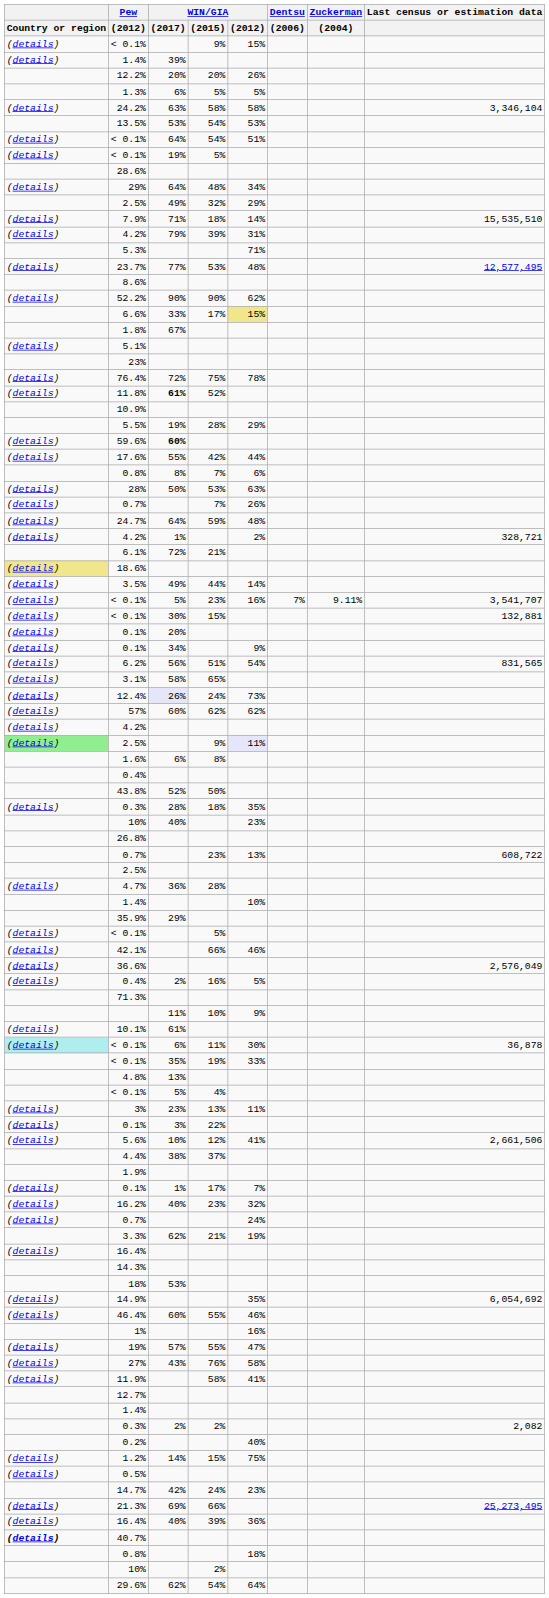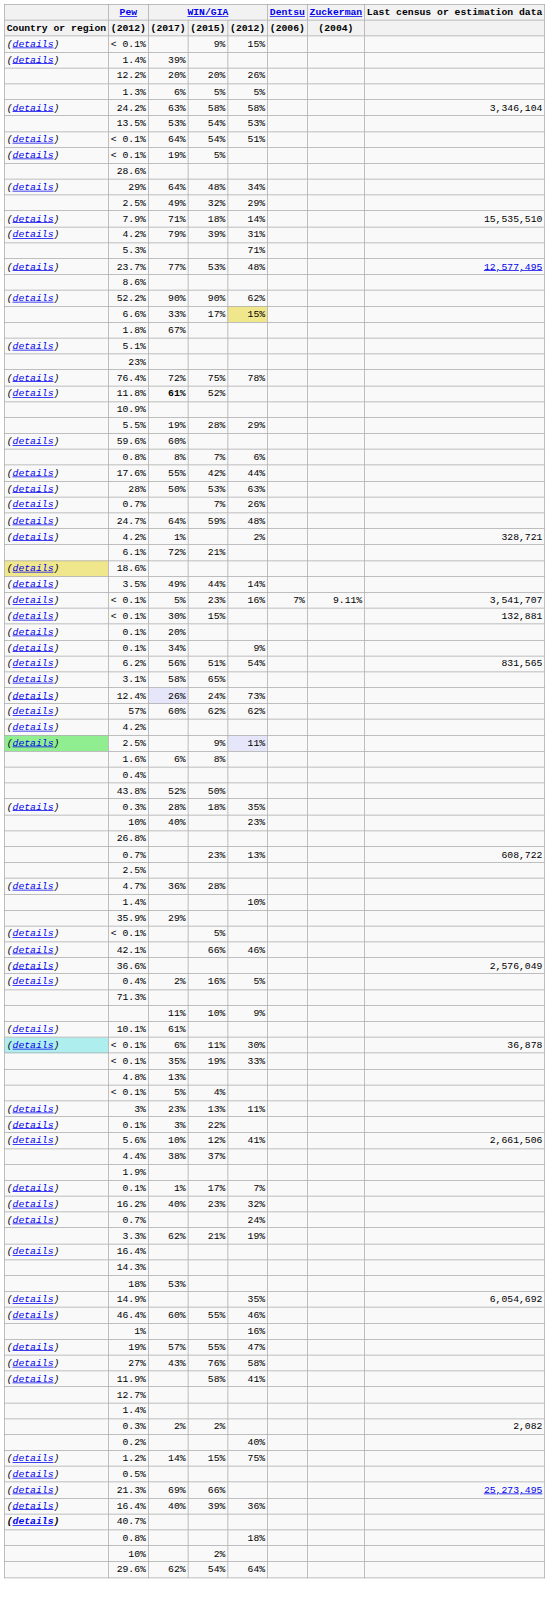 <table class="wikitable sortable" style="text-align:right;">
 <tr>
 <th></th>
 <th><a href='#'>Pew</a></th>
 <th colspan=3><a href='#'>WIN/GIA</a></th>
 <th><a href='#'>Dentsu</a></th>
 <th><a href='#'>Zuckerman</a></th>
 <th>Last census or estimation data</th>
 </tr>
 <tr>
 <th>Country or region</th>
 <th>(2012)</th>
 <th>(2017)</th>
 <th>(2015)</th>
 <th>(2012)</th>
 <th>(2006)</th>
 <th>(2004)</th>
 <th></th>
 </tr>
 <tr>
 <td align="left"> <em>(<a href='#'>details</a>)</em></td>
 <td>< 0.1%</td>
 <td></td>
 <td>9%</td>
 <td>15%</td>
 <td></td>
 <td></td>
 <td></td>
 </tr>
 <tr>
 <td align="left"> <em>(<a href='#'>details</a>)</em></td>
 <td>1.4%</td>
 <td>39%</td>
 <td></td>
 <td></td>
 <td></td>
 <td></td>
 <td></td>
 </tr>
 <tr>
 <td align="left"></td>
 <td>12.2%</td>
 <td>20%</td>
 <td>20%</td>
 <td>26%</td>
 <td></td>
 <td></td>
 <td></td>
 </tr>
 <tr>
 <td align="left"></td>
 <td>1.3%</td>
 <td>6%</td>
 <td>5%</td>
 <td>5%</td>
 <td></td>
 <td></td>
 <td></td>
 </tr>
 <tr>
 <td align="left"> <em>(<a href='#'>details</a>)</em></td>
 <td>24.2%</td>
 <td>63%</td>
 <td>58%</td>
 <td>58%</td>
 <td></td>
 <td></td>
 <td>3,346,104</td>
 </tr>
 <tr>
 <td align="left"></td>
 <td>13.5%</td>
 <td>53%</td>
 <td>54%</td>
 <td>53%</td>
 <td></td>
 <td></td>
 <td></td>
 </tr>
 <tr>
 <td align="left"> <em>(<a href='#'>details</a>)</em></td>
 <td>< 0.1%</td>
 <td>64%</td>
 <td>54%</td>
 <td>51%</td>
 <td></td>
 <td></td>
 <td></td>
 </tr>
 <tr>
 <td align="left"> <em>(<a href='#'>details</a>)</em></td>
 <td>< 0.1%</td>
 <td>19%</td>
 <td>5%</td>
 <td></td>
 <td></td>
 <td></td>
 <td></td>
 </tr>
 <tr>
 <td align="left"></td>
 <td>28.6%</td>
 <td></td>
 <td></td>
 <td></td>
 <td></td>
 <td></td>
 <td></td>
 </tr>
 <tr>
 <td align="left"> <em>(<a href='#'>details</a>)</em></td>
 <td>29%</td>
 <td>64%</td>
 <td>48%</td>
 <td>34%</td>
 <td></td>
 <td></td>
 <td></td>
 </tr>
 <tr>
 <td align="left"></td>
 <td>2.5%</td>
 <td>49%</td>
 <td>32%</td>
 <td>29%</td>
 <td></td>
 <td></td>
 <td></td>
 </tr>
 <tr>
 <td align="left"> <em>(<a href='#'>details</a>)</em></td>
 <td>7.9%</td>
 <td>71%</td>
 <td>18%</td>
 <td>14%</td>
 <td></td>
 <td></td>
 <td>15,535,510</td>
 </tr>
 <tr>
 <td align="left"> <em>(<a href='#'>details</a>)</em></td>
 <td>4.2%</td>
 <td>79%</td>
 <td>39%</td>
 <td>31%</td>
 <td></td>
 <td></td>
 <td></td>
 </tr>
 <tr>
 <td align="left"></td>
 <td>5.3%</td>
 <td></td>
 <td></td>
 <td>71%</td>
 <td></td>
 <td></td>
 <td></td>
 </tr>
 <tr>
 <td align="left"> <em>(<a href='#'>details</a>)</em></td>
 <td>23.7%</td>
 <td>77%</td>
 <td>53%</td>
 <td>48%</td>
 <td></td>
 <td></td>
 <td><a href='#'>12,577,495</a></td>
 </tr>
 <tr>
 <td align="left"></td>
 <td>8.6%</td>
 <td></td>
 <td></td>
 <td></td>
 <td></td>
 <td></td>
 <td></td>
 </tr>
 <tr>
 <td align="left"> <em>(<a href='#'>details</a>)</em></td>
 <td>52.2%</td>
 <td>90%</td>
 <td>90%</td>
 <td>62%</td>
 <td></td>
 <td></td>
 <td></td>
 </tr>
 <tr>
 <td align="left"></td>
 <td>6.6%</td>
 <td>33%</td>
 <td>17%</td>
 <td style="background: khaki;">15%</td>
 <td></td>
 <td></td>
 <td></td>
 </tr>
 <tr>
 <td align="left"></td>
 <td>1.8%</td>
 <td>67%</td>
 <td></td>
 <td></td>
 <td></td>
 <td></td>
 <td></td>
 </tr>
 <tr>
 <td align="left"> <em>(<a href='#'>details</a>)</em></td>
 <td>5.1%</td>
 <td></td>
 <td></td>
 <td></td>
 <td></td>
 <td></td>
 <td></td>
 </tr>
 <tr>
 <td align="left"></td>
 <td>23%</td>
 <td></td>
 <td></td>
 <td></td>
 <td></td>
 <td></td>
 <td></td>
 </tr>
 <tr>
 <td align="left"> <em>(<a href='#'>details</a>)</em></td>
 <td>76.4%</td>
 <td>72%</td>
 <td>75%</td>
 <td>78%</td>
 <td></td>
 <td></td>
 <td></td>
 </tr>
 <tr>
 <td align="left"> <em>(<a href='#'>details</a>)</em></td>
 <td>11.8%</td>
 <td><strong>61%</strong></td>
 <td>52%</td>
 <td></td>
 <td></td>
 <td></td>
 <td></td>
 </tr>
 <tr>
 <td align="left"></td>
 <td>10.9%</td>
 <td></td>
 <td></td>
 <td></td>
 <td></td>
 <td></td>
 <td></td>
 </tr>
 <tr>
 <td align="left"></td>
 <td>5.5%</td>
 <td>19%</td>
 <td>28%</td>
 <td>29%</td>
 <td></td>
 <td></td>
 <td></td>
 </tr>
 <tr>
 <td align="left"> <em>(<a href='#'>details</a>)</em></td>
 <td>59.6%</td>
-<td><strong>60%</strong></td>
+<td>60%</td>
 <td></td>
 <td></td>
+<td></td>
+<td></td>
+<td></td>
+</tr>
+<tr>
+<td align="left"></td>
+<td>0.8%</td>
+<td>8%</td>
+<td>7%</td>
+<td>6%</td>
 <td></td>
 <td></td>
 <td></td>
 </tr>
 <tr>
 <td align="left"> <em>(<a href='#'>details</a>)</em></td>
 <td>17.6%</td>
 <td>55%</td>
 <td>42%</td>
 <td>44%</td>
-<td></td>
-<td></td>
-<td></td>
-</tr>
-<tr>
-<td align="left"></td>
-<td>0.8%</td>
-<td>8%</td>
-<td>7%</td>
-<td>6%</td>
 <td></td>
 <td></td>
 <td></td>
 </tr>
 <tr>
 <td align="left"> <em>(<a href='#'>details</a>)</em></td>
 <td>28%</td>
 <td>50%</td>
 <td>53%</td>
 <td>63%</td>
 <td></td>
 <td></td>
 <td></td>
 </tr>
 <tr>
 <td align="left"> <em>(<a href='#'>details</a>)</em></td>
 <td>0.7%</td>
 <td></td>
 <td>7%</td>
 <td>26%</td>
 <td></td>
 <td></td>
 <td></td>
 </tr>
 <tr>
 <td align="left"> <em>(<a href='#'>details</a>)</em></td>
 <td>24.7%</td>
 <td>64%</td>
 <td>59%</td>
 <td>48%</td>
 <td></td>
 <td></td>
 <td></td>
 </tr>
 <tr>
 <td align="left"> <em>(<a href='#'>details</a>)</em></td>
 <td>4.2%</td>
 <td>1%</td>
 <td></td>
 <td>2%</td>
 <td></td>
 <td></td>
 <td>328,721</td>
 </tr>
 <tr>
 <td align="left"></td>
 <td>6.1%</td>
 <td>72%</td>
 <td>21%</td>
 <td></td>
 <td></td>
 <td></td>
 <td></td>
 </tr>
 <tr>
 <td align="left" style="background: khaki;"> <em>(<a href='#'>details</a>)</em></td>
 <td>18.6%</td>
 <td></td>
 <td></td>
 <td></td>
 <td></td>
 <td></td>
 <td></td>
 </tr>
 <tr>
 <td align="left"><em> (<a href='#'>details</a>)</em></td>
 <td>3.5%</td>
 <td>49%</td>
 <td>44%</td>
 <td>14%</td>
 <td></td>
 <td></td>
 <td></td>
 </tr>
 <tr>
 <td align="left"> <em>(<a href='#'>details</a>)</em></td>
 <td>< 0.1%</td>
 <td>5%</td>
 <td>23%</td>
 <td>16%</td>
 <td>7%</td>
 <td>9.11%</td>
 <td>3,541,707</td>
 </tr>
 <tr>
 <td align="left"> <em>(<a href='#'>details</a>)</em></td>
 <td>< 0.1%</td>
 <td>30%</td>
 <td>15%</td>
 <td></td>
 <td></td>
 <td></td>
 <td>132,881</td>
 </tr>
 <tr>
 <td align="left"> <em>(<a href='#'>details</a>)</em></td>
 <td>0.1%</td>
 <td>20%</td>
 <td></td>
 <td></td>
 <td></td>
 <td></td>
 <td></td>
 </tr>
 <tr>
 <td align="left"> <em>(<a href='#'>details</a>)</em></td>
 <td>0.1%</td>
 <td>34%</td>
 <td></td>
 <td>9%</td>
 <td></td>
 <td></td>
 <td></td>
 </tr>
 <tr>
 <td align="left"> <em>(<a href='#'>details</a>)</em></td>
 <td>6.2%</td>
 <td>56%</td>
 <td>51%</td>
 <td>54%</td>
 <td></td>
 <td></td>
 <td>831,565</td>
 </tr>
 <tr>
 <td align="left"> <em>(<a href='#'>details</a>)</em></td>
 <td>3.1%</td>
 <td>58%</td>
 <td>65%</td>
 <td></td>
 <td></td>
 <td></td>
 <td></td>
 </tr>
 <tr>
 <td align="left"> <em>(<a href='#'>details</a>)</em></td>
 <td>12.4%</td>
 <td style="background: lavender;">26%</td>
 <td>24%</td>
 <td>73%</td>
 <td></td>
 <td></td>
 <td></td>
 </tr>
 <tr>
 <td align="left"> <em>(<a href='#'>details</a>)</em></td>
 <td>57%</td>
 <td>60%</td>
 <td>62%</td>
 <td>62%</td>
 <td></td>
 <td></td>
 <td></td>
 </tr>
 <tr>
 <td align="left"> <em>(<a href='#'>details</a>)</em></td>
 <td>4.2%</td>
 <td></td>
 <td></td>
 <td></td>
 <td></td>
 <td></td>
 <td></td>
 </tr>
 <tr>
 <td align="left" style="background: lightgreen;"> <em>(<a href='#'>details</a>)</em></td>
 <td>2.5%</td>
 <td></td>
 <td>9%</td>
 <td style="background: lavender;">11%</td>
 <td></td>
 <td></td>
 <td></td>
 </tr>
 <tr>
 <td align="left"></td>
 <td>1.6%</td>
 <td>6%</td>
 <td>8%</td>
 <td></td>
 <td></td>
 <td></td>
 <td></td>
 </tr>
 <tr>
 <td align="left"></td>
 <td>0.4%</td>
 <td></td>
 <td></td>
 <td></td>
 <td></td>
 <td></td>
 <td></td>
 </tr>
 <tr>
 <td align="left"></td>
 <td>43.8%</td>
 <td>52%</td>
 <td>50%</td>
 <td></td>
 <td></td>
 <td></td>
 <td></td>
 </tr>
 <tr>
 <td align="left"> <em>(<a href='#'>details</a>)</em></td>
 <td>0.3%</td>
 <td>28%</td>
 <td>18%</td>
 <td>35%</td>
 <td></td>
 <td></td>
 <td></td>
 </tr>
 <tr>
 <td align="left"></td>
 <td>10%</td>
 <td>40%</td>
 <td></td>
 <td>23%</td>
 <td></td>
 <td></td>
 <td></td>
 </tr>
 <tr>
 <td align="left"></td>
 <td>26.8%</td>
 <td></td>
 <td></td>
 <td></td>
 <td></td>
 <td></td>
 <td></td>
 </tr>
 <tr>
 <td align="left"></td>
 <td>0.7%</td>
 <td></td>
 <td>23%</td>
 <td>13%</td>
 <td></td>
 <td></td>
 <td>608,722</td>
 </tr>
 <tr>
 <td align="left"></td>
 <td>2.5%</td>
 <td></td>
 <td></td>
 <td></td>
 <td></td>
 <td></td>
 <td></td>
 </tr>
 <tr>
 <td align="left"> <em>(<a href='#'>details</a>)</em></td>
 <td>4.7%</td>
 <td>36%</td>
 <td>28%</td>
 <td></td>
 <td></td>
 <td></td>
 <td></td>
 </tr>
 <tr>
 <td align="left"></td>
 <td>1.4%</td>
 <td></td>
 <td></td>
 <td>10%</td>
 <td></td>
 <td></td>
 <td></td>
 </tr>
 <tr>
 <td align="left"></td>
 <td>35.9%</td>
 <td>29%</td>
 <td></td>
 <td></td>
 <td></td>
 <td></td>
 <td></td>
 </tr>
 <tr>
 <td align="left"> <em>(<a href='#'>details</a>)</em></td>
 <td>< 0.1%</td>
 <td></td>
 <td>5%</td>
 <td></td>
 <td></td>
 <td></td>
 <td></td>
 </tr>
 <tr>
 <td align="left"> <em>(<a href='#'>details</a>)</em></td>
 <td>42.1%</td>
 <td></td>
 <td>66%</td>
 <td>46%</td>
 <td></td>
 <td></td>
 <td></td>
 </tr>
 <tr>
 <td align="left"> <em>(<a href='#'>details</a>)</em></td>
 <td>36.6%</td>
 <td></td>
 <td></td>
 <td></td>
 <td></td>
 <td></td>
 <td>2,576,049</td>
 </tr>
 <tr>
 <td align="left">  <em>(<a href='#'>details</a>)</em></td>
 <td>0.4%</td>
 <td>2%</td>
 <td>16%</td>
 <td>5%</td>
 <td></td>
 <td></td>
 <td></td>
 </tr>
 <tr>
 <td align="left"></td>
 <td>71.3%</td>
 <td></td>
 <td></td>
 <td></td>
 <td></td>
 <td></td>
 <td></td>
 </tr>
 <tr>
 <td align="left"></td>
 <td></td>
 <td>11%</td>
 <td>10%</td>
 <td>9%</td>
 <td></td>
 <td></td>
 <td></td>
 </tr>
 <tr>
 <td align="left"> <em>(<a href='#'>details</a>)</em></td>
 <td>10.1%</td>
 <td>61%</td>
 <td></td>
 <td></td>
 <td></td>
 <td></td>
 <td></td>
 </tr>
 <tr>
 <td align="left" style="background: paleturquoise;"> <em>(<a href='#'>details</a>)</em></td>
 <td>< 0.1%</td>
 <td>6%</td>
 <td>11%</td>
 <td>30%</td>
 <td></td>
 <td></td>
 <td>36,878</td>
 </tr>
 <tr>
 <td align="left"></td>
 <td>< 0.1%</td>
 <td>35%</td>
 <td>19%</td>
 <td>33%</td>
 <td></td>
 <td></td>
 <td></td>
 </tr>
 <tr>
 <td align="left"></td>
 <td>4.8%</td>
 <td>13%</td>
 <td></td>
 <td></td>
 <td></td>
 <td></td>
 <td></td>
 </tr>
 <tr>
 <td align="left"></td>
 <td>< 0.1%</td>
 <td>5%</td>
 <td>4%</td>
 <td></td>
 <td></td>
 <td></td>
 <td></td>
 </tr>
 <tr>
 <td align="left"> <em>(<a href='#'>details</a>)</em></td>
 <td>3%</td>
 <td>23%</td>
 <td>13%</td>
 <td>11%</td>
 <td></td>
 <td></td>
 <td></td>
 </tr>
 <tr>
 <td align="left"> <em>(<a href='#'>details</a>)</em></td>
 <td>0.1%</td>
 <td>3%</td>
 <td>22%</td>
 <td></td>
 <td></td>
 <td></td>
 <td></td>
 </tr>
 <tr>
 <td align="left"> <em>(<a href='#'>details</a>)</em></td>
 <td>5.6%</td>
 <td>10%</td>
 <td>12%</td>
 <td>41%</td>
 <td></td>
 <td></td>
 <td>2,661,506</td>
 </tr>
 <tr>
 <td align="left"></td>
 <td>4.4%</td>
 <td>38%</td>
 <td>37%</td>
 <td></td>
 <td></td>
 <td></td>
 <td></td>
 </tr>
 <tr>
 <td align="left"></td>
 <td>1.9%</td>
 <td></td>
 <td></td>
 <td></td>
 <td></td>
 <td></td>
 <td></td>
 </tr>
 <tr>
 <td align="left"> <em>(<a href='#'>details</a>)</em></td>
 <td>0.1%</td>
 <td>1%</td>
 <td>17%</td>
 <td>7%</td>
 <td></td>
 <td></td>
 <td></td>
 </tr>
 <tr>
 <td align="left"> <em>(<a href='#'>details</a>)</em></td>
 <td>16.2%</td>
 <td>40%</td>
 <td>23%</td>
 <td>32%</td>
 <td></td>
 <td></td>
 <td></td>
 </tr>
 <tr>
 <td align="left"> <em>(<a href='#'>details</a>)</em></td>
 <td>0.7%</td>
 <td></td>
 <td></td>
 <td>24%</td>
 <td></td>
 <td></td>
 <td></td>
 </tr>
 <tr>
 <td align="left"></td>
 <td>3.3%</td>
 <td>62%</td>
 <td>21%</td>
 <td>19%</td>
 <td></td>
 <td></td>
 <td></td>
 </tr>
 <tr>
 <td align="left"> <em>(<a href='#'>details</a>)</em></td>
 <td>16.4%</td>
 <td></td>
 <td></td>
 <td></td>
 <td></td>
 <td></td>
 <td></td>
 </tr>
 <tr>
 <td align="left"></td>
 <td>14.3%</td>
 <td></td>
 <td></td>
 <td></td>
 <td></td>
 <td></td>
 <td></td>
 </tr>
 <tr>
 <td align="left"></td>
 <td>18%</td>
 <td>53%</td>
 <td></td>
 <td></td>
 <td></td>
 <td></td>
 <td></td>
 </tr>
 <tr>
 <td align="left"> <em>(<a href='#'>details</a>)</em></td>
 <td>14.9%</td>
 <td></td>
 <td></td>
 <td>35%</td>
 <td></td>
 <td></td>
 <td>6,054,692</td>
 </tr>
 <tr>
 <td align="left"> <em>(<a href='#'>details</a>)</em></td>
 <td>46.4%</td>
 <td>60%</td>
 <td>55%</td>
 <td>46%</td>
 <td></td>
 <td></td>
 <td></td>
 </tr>
 <tr>
 <td align="left"></td>
 <td>1%</td>
 <td></td>
 <td></td>
 <td>16%</td>
 <td></td>
 <td></td>
 <td></td>
 </tr>
 <tr>
 <td align="left"> <em>(<a href='#'>details</a>)</em></td>
 <td>19%</td>
 <td>57%</td>
 <td>55%</td>
 <td>47%</td>
 <td></td>
 <td></td>
 <td></td>
 </tr>
 <tr>
 <td align="left"> <em>(<a href='#'>details</a>)</em></td>
 <td>27%</td>
 <td>43%</td>
 <td>76%</td>
 <td>58%</td>
 <td></td>
 <td></td>
 <td></td>
 </tr>
 <tr>
 <td align="left"> <em>(<a href='#'>details</a>)</em></td>
 <td>11.9%</td>
 <td></td>
 <td>58%</td>
 <td>41%</td>
 <td></td>
 <td></td>
 <td></td>
 </tr>
 <tr>
 <td align="left"></td>
 <td>12.7%</td>
 <td></td>
 <td></td>
 <td></td>
 <td></td>
 <td></td>
 <td></td>
 </tr>
 <tr>
 <td align="left"></td>
 <td>1.4%</td>
 <td></td>
 <td></td>
 <td></td>
 <td></td>
 <td></td>
 <td></td>
 </tr>
 <tr>
 <td align="left"></td>
 <td>0.3%</td>
 <td>2%</td>
 <td>2%</td>
 <td></td>
 <td></td>
 <td></td>
 <td>2,082</td>
 </tr>
 <tr>
 <td align="left"></td>
 <td>0.2%</td>
 <td></td>
 <td></td>
 <td>40%</td>
 <td></td>
 <td></td>
 <td></td>
 </tr>
 <tr>
 <td align="left"> <em>(<a href='#'>details</a>)</em></td>
 <td>1.2%</td>
 <td>14%</td>
 <td>15%</td>
 <td>75%</td>
 <td></td>
 <td></td>
 <td></td>
 </tr>
 <tr>
 <td align="left"> <em>(<a href='#'>details</a>)</em></td>
 <td>0.5%</td>
 <td></td>
 <td></td>
 <td></td>
 <td></td>
 <td></td>
 <td></td>
 </tr>
 <tr>
-<td align="left"></td>
-<td>14.7%</td>
-<td>42%</td>
-<td>24%</td>
-<td>23%</td>
-<td></td>
-<td></td>
-<td></td>
-</tr>
-<tr>
 <td align="left"> <em>(<a href='#'>details</a>)</em></td>
 <td>21.3%</td>
 <td>69%</td>
 <td>66%</td>
 <td></td>
 <td></td>
 <td></td>
 <td><a href='#'>25,273,495</a></td>
 </tr>
 <tr>
 <td align="left"> <em>(<a href='#'>details</a>)</em></td>
 <td>16.4%</td>
 <td>40%</td>
 <td>39%</td>
 <td>36%</td>
 <td></td>
 <td></td>
 <td></td>
 </tr>
 <tr>
 <td align="left"><strong> <em>(<a href='#'>details</a>)</em></strong></td>
 <td>40.7%</td>
 <td></td>
 <td></td>
 <td></td>
 <td></td>
 <td></td>
 <td></td>
 </tr>
 <tr>
 <td align="left"></td>
 <td>0.8%</td>
 <td></td>
 <td></td>
 <td>18%</td>
 <td></td>
 <td></td>
 <td></td>
 </tr>
 <tr>
 <td align="left"></td>
 <td>10%</td>
 <td></td>
 <td>2%</td>
 <td></td>
 <td></td>
 <td></td>
 <td></td>
 </tr>
 <tr>
 <td align="left"></td>
 <td>29.6%</td>
 <td>62%</td>
 <td>54%</td>
 <td>64%</td>
 <td></td>
 <td></td>
 <td></td>
 </tr>
 </table>
